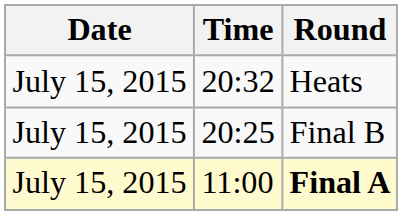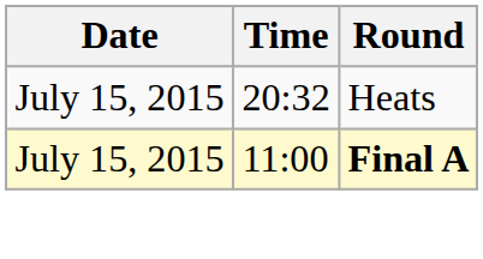 <table class="wikitable">
 <tr>
 <th>Date</th>
 <th>Time</th>
 <th>Round</th>
 </tr>
 <tr>
 <td>July 15, 2015</td>
 <td>20:32</td>
 <td>Heats</td>
 </tr>
-<tr>
-<td>July 15, 2015</td>
-<td>20:25</td>
-<td>Final B</td>
-</tr>
 <tr style=background:lemonchiffon>
 <td>July 15, 2015</td>
 <td>11:00</td>
 <td><strong>Final A</strong></td>
 </tr>
 </table>
